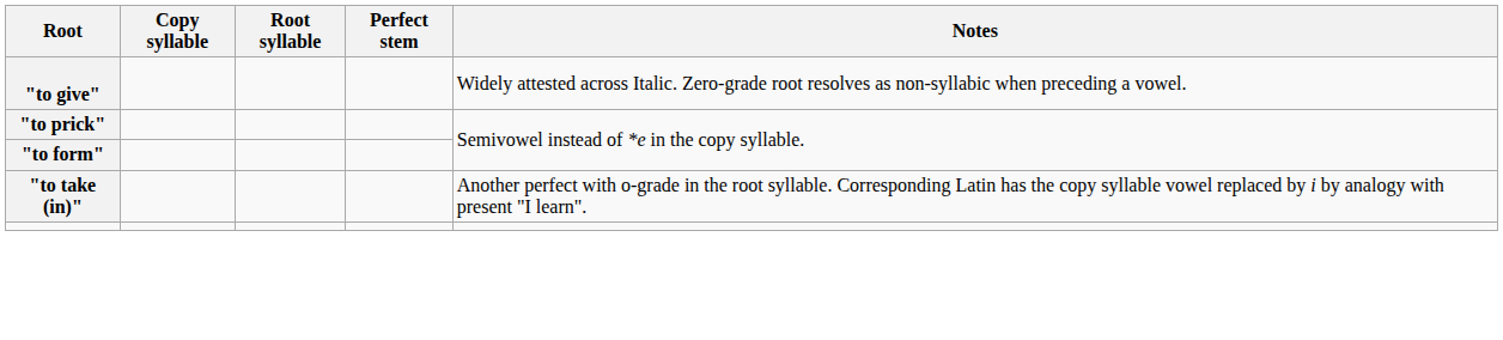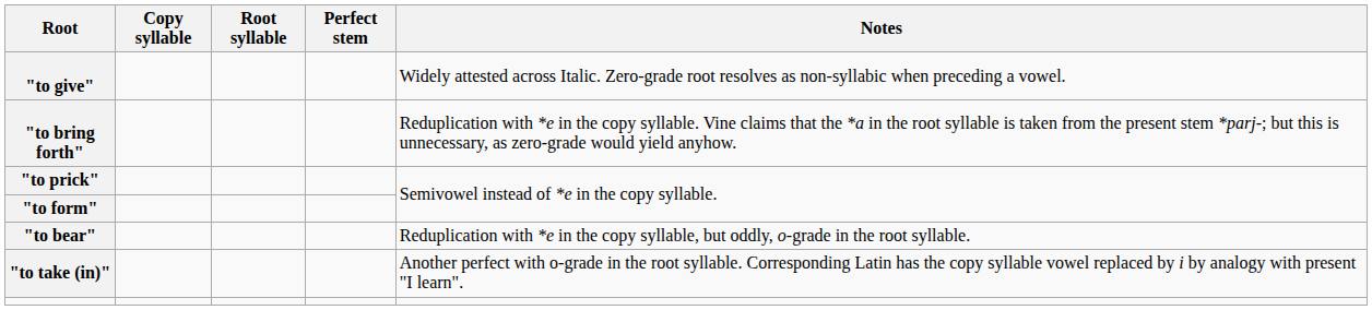 <table class="wikitable">
 <tr>
 <th>Root</th>
 <th>Copy syllable</th>
 <th>Root syllable</th>
 <th>Perfect stem</th>
 <th>Notes</th>
 </tr>
 <tr>
 <th> <br>"to give"</th>
 <td></td>
 <td></td>
 <td></td>
 <td>Widely attested across Italic. Zero-grade root  resolves as non-syllabic when preceding a vowel.</td>
 </tr>
 <tr>
+<th> <br>"to bring forth"</th>
+<td></td>
+<td></td>
+<td></td>
+<td>Reduplication with <em>*e</em> in the copy syllable. Vine claims that the <em>*a</em> in the root syllable is taken from the present stem <em>*parj-</em>; but this is unnecessary, as zero-grade  would yield  anyhow.</td>
+</tr>
+<tr>
 <th> "to prick"</th>
 <td></td>
 <td></td>
 <td></td>
 <td rowspan=2>Semivowel instead of <em>*e</em> in the copy syllable.</td>
 </tr>
 <tr>
 <th> "to form"</th>
 <td></td>
 <td></td>
 <td></td>
+</tr>
+<tr>
+<th> "to bear"</th>
+<td></td>
+<td></td>
+<td></td>
+<td>Reduplication with <em>*e</em> in the copy syllable, but oddly, <em>o</em>-grade in the root syllable.</td>
 </tr>
 <tr>
 <th> "to take (in)"</th>
 <td></td>
 <td></td>
 <td></td>
 <td>Another perfect with o-grade in the root syllable. Corresponding Latin  has the copy syllable vowel replaced by <em>i</em> by analogy with present  "I learn".</td>
 </tr>
 <tr>
 <td></td>
 <td></td>
 <td></td>
 <td></td>
 <td></td>
 </tr>
 </table>
